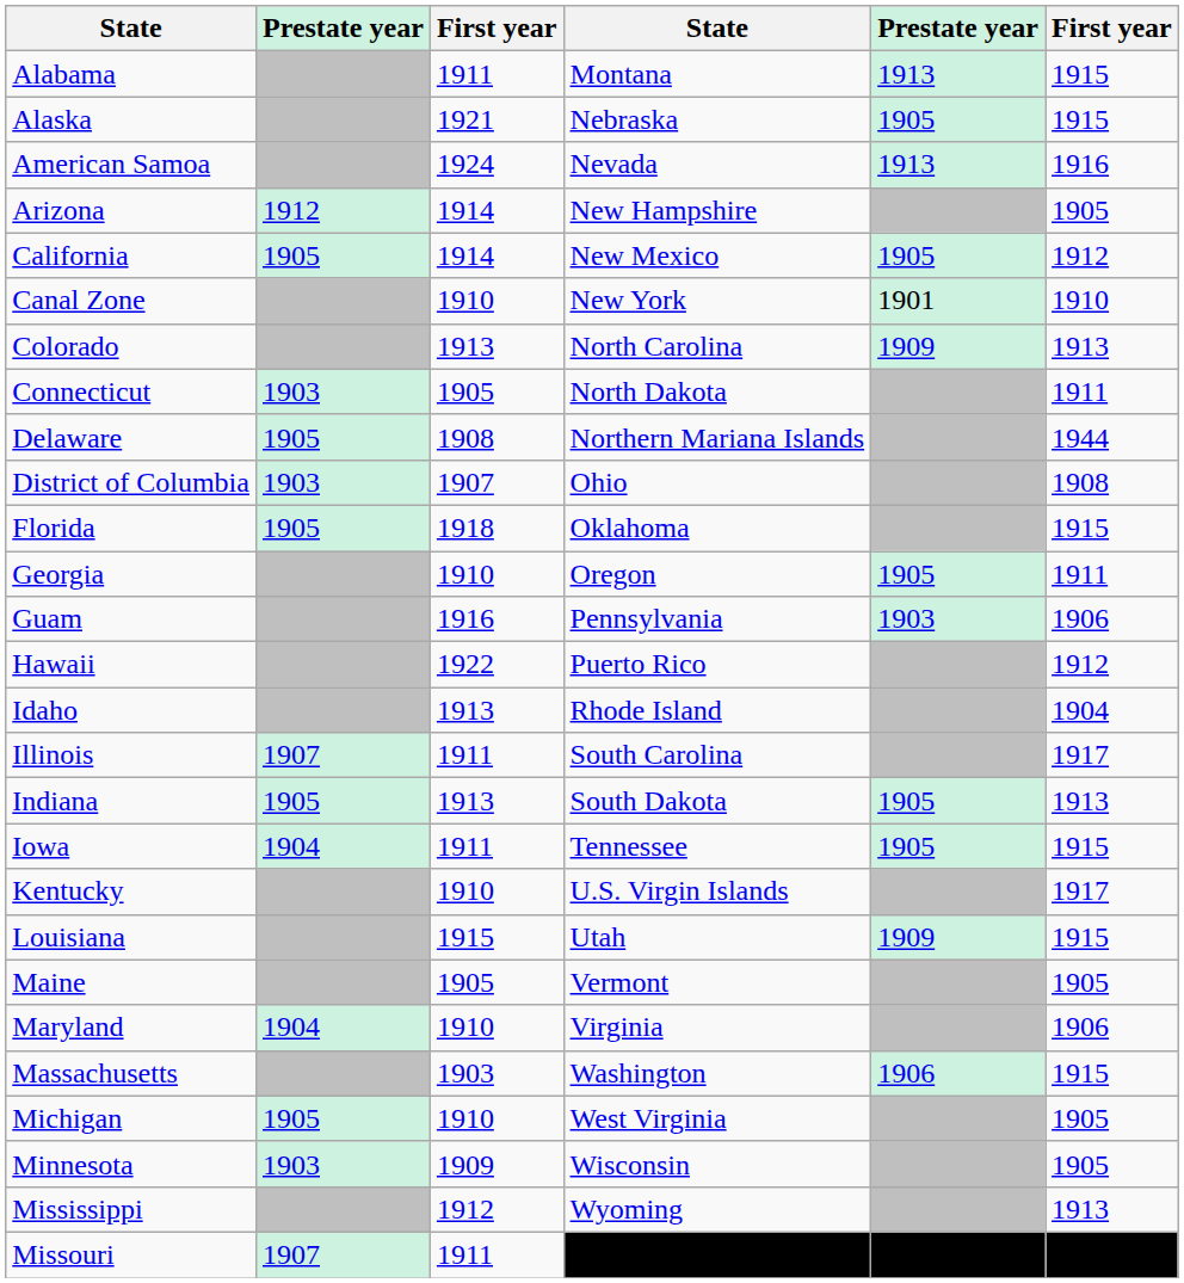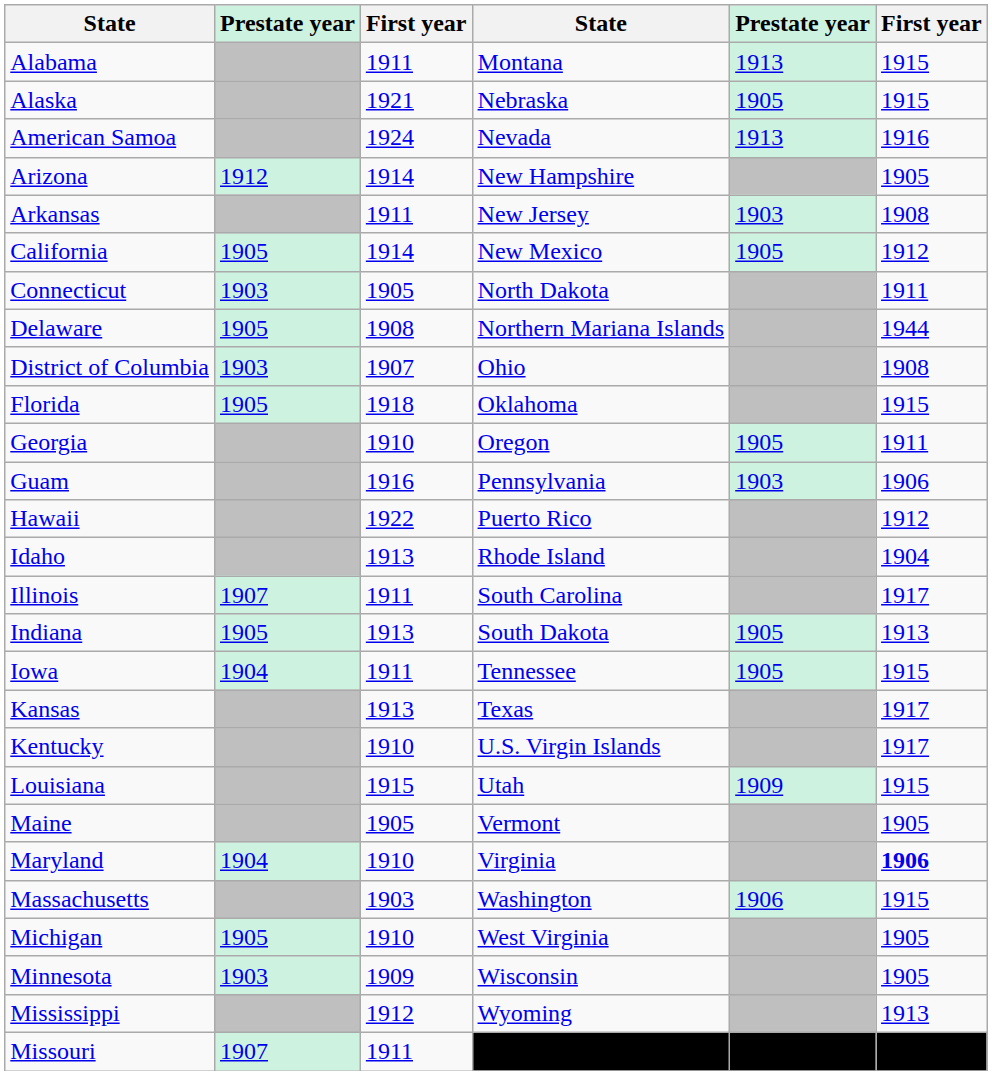 <table class="wikitable">
 <tr>
 <th>State</th>
 <th style="background:#CEF2E0";>Prestate year</th>
 <th>First year</th>
 <th>State</th>
 <th style="background:#CEF2E0";>Prestate year</th>
 <th>First year</th>
 </tr>
 <tr>
 <td><a href='#'>Alabama</a></td>
 <td style="background:#BFBFBF";></td>
 <td><a href='#'>1911</a></td>
 <td><a href='#'>Montana</a></td>
 <td style="background:#CEF2E0";><a href='#'>1913</a></td>
 <td><a href='#'>1915</a></td>
 </tr>
 <tr>
 <td><a href='#'>Alaska</a></td>
 <td style="background:#BFBFBF";></td>
 <td><a href='#'>1921</a></td>
 <td><a href='#'>Nebraska</a></td>
 <td style="background:#CEF2E0";><a href='#'>1905</a></td>
 <td><a href='#'>1915</a></td>
 </tr>
 <tr>
 <td><a href='#'>American Samoa</a></td>
 <td style="background:#BFBFBF";></td>
 <td><a href='#'>1924</a></td>
 <td><a href='#'>Nevada</a></td>
 <td style="background:#CEF2E0";><a href='#'>1913</a></td>
 <td><a href='#'>1916</a></td>
 </tr>
 <tr>
 <td><a href='#'>Arizona</a></td>
 <td style="background:#CEF2E0";><a href='#'>1912</a></td>
 <td><a href='#'>1914</a></td>
 <td><a href='#'>New Hampshire</a></td>
 <td style="background:#BFBFBF";></td>
 <td><a href='#'>1905</a></td>
 </tr>
 <tr>
+<td><a href='#'>Arkansas</a></td>
+<td style="background:#BFBFBF";></td>
+<td><a href='#'>1911</a></td>
+<td><a href='#'>New Jersey</a></td>
+<td style="background:#CEF2E0";><a href='#'>1903</a></td>
+<td><a href='#'>1908</a></td>
+</tr>
+<tr>
 <td><a href='#'>California</a></td>
 <td style="background:#CEF2E0";><a href='#'>1905</a></td>
 <td><a href='#'>1914</a></td>
 <td><a href='#'>New Mexico</a></td>
 <td style="background:#CEF2E0";><a href='#'>1905</a></td>
 <td><a href='#'>1912</a></td>
-</tr>
-<tr>
-<td><a href='#'>Canal Zone</a></td>
-<td style="background:#BFBFBF";></td>
-<td><a href='#'>1910</a></td>
-<td><a href='#'>New York</a></td>
-<td style="background:#CEF2E0";>1901</td>
-<td><a href='#'>1910</a></td>
-</tr>
-<tr>
-<td><a href='#'>Colorado</a></td>
-<td style="background:#BFBFBF";></td>
-<td><a href='#'>1913</a></td>
-<td><a href='#'>North Carolina</a></td>
-<td style="background:#CEF2E0";><a href='#'>1909</a></td>
-<td><a href='#'>1913</a></td>
 </tr>
 <tr>
 <td><a href='#'>Connecticut</a></td>
 <td style="background:#CEF2E0";><a href='#'>1903</a></td>
 <td><a href='#'>1905</a></td>
 <td><a href='#'>North Dakota</a></td>
 <td style="background:#BFBFBF";></td>
 <td><a href='#'>1911</a></td>
 </tr>
 <tr>
 <td><a href='#'>Delaware</a></td>
 <td style="background:#CEF2E0";><a href='#'>1905</a></td>
 <td><a href='#'>1908</a></td>
 <td><a href='#'>Northern Mariana Islands</a></td>
 <td style="background:#BFBFBF";></td>
 <td><a href='#'>1944</a></td>
 </tr>
 <tr>
 <td><a href='#'>District of Columbia</a></td>
 <td style="background:#CEF2E0";><a href='#'>1903</a></td>
 <td><a href='#'>1907</a></td>
 <td><a href='#'>Ohio</a></td>
 <td style="background:#BFBFBF";></td>
 <td><a href='#'>1908</a></td>
 </tr>
 <tr>
 <td><a href='#'>Florida</a></td>
 <td style="background:#CEF2E0";><a href='#'>1905</a></td>
 <td><a href='#'>1918</a></td>
 <td><a href='#'>Oklahoma</a></td>
 <td style="background:#BFBFBF";></td>
 <td><a href='#'>1915</a></td>
 </tr>
 <tr>
 <td><a href='#'>Georgia</a></td>
 <td style="background:#BFBFBF";></td>
 <td><a href='#'>1910</a></td>
 <td><a href='#'>Oregon</a></td>
 <td style="background:#CEF2E0";><a href='#'>1905</a></td>
 <td><a href='#'>1911</a></td>
 </tr>
 <tr>
 <td><a href='#'>Guam</a></td>
 <td style="background:#BFBFBF";></td>
 <td><a href='#'>1916</a></td>
 <td><a href='#'>Pennsylvania</a></td>
 <td style="background:#CEF2E0";><a href='#'>1903</a></td>
 <td><a href='#'>1906</a></td>
 </tr>
 <tr>
 <td><a href='#'>Hawaii</a></td>
 <td style="background:#BFBFBF";></td>
 <td><a href='#'>1922</a></td>
 <td><a href='#'>Puerto Rico</a></td>
 <td style="background:#BFBFBF";></td>
 <td><a href='#'>1912</a></td>
 </tr>
 <tr>
 <td><a href='#'>Idaho</a></td>
 <td style="background:#BFBFBF";></td>
 <td><a href='#'>1913</a></td>
 <td><a href='#'>Rhode Island</a></td>
 <td style="background:#BFBFBF";></td>
 <td><a href='#'>1904</a></td>
 </tr>
 <tr>
 <td><a href='#'>Illinois</a></td>
 <td style="background:#CEF2E0";><a href='#'>1907</a></td>
 <td><a href='#'>1911</a></td>
 <td><a href='#'>South Carolina</a></td>
 <td style="background:#BFBFBF";></td>
 <td><a href='#'>1917</a></td>
 </tr>
 <tr>
 <td><a href='#'>Indiana</a></td>
 <td style="background:#CEF2E0";><a href='#'>1905</a></td>
 <td><a href='#'>1913</a></td>
 <td><a href='#'>South Dakota</a></td>
 <td style="background:#CEF2E0";><a href='#'>1905</a></td>
 <td><a href='#'>1913</a></td>
 </tr>
 <tr>
 <td><a href='#'>Iowa</a></td>
 <td style="background:#CEF2E0";><a href='#'>1904</a></td>
 <td><a href='#'>1911</a></td>
 <td><a href='#'>Tennessee</a></td>
 <td style="background:#CEF2E0";><a href='#'>1905</a></td>
 <td><a href='#'>1915</a></td>
 </tr>
 <tr>
+<td><a href='#'>Kansas</a></td>
+<td style="background:#BFBFBF";></td>
+<td><a href='#'>1913</a></td>
+<td><a href='#'>Texas</a></td>
+<td style="background:#BFBFBF";></td>
+<td><a href='#'>1917</a></td>
+</tr>
+<tr>
 <td><a href='#'>Kentucky</a></td>
 <td style="background:#BFBFBF";></td>
 <td><a href='#'>1910</a></td>
 <td><a href='#'>U.S. Virgin Islands</a></td>
 <td style="background:#BFBFBF";></td>
 <td><a href='#'>1917</a></td>
 </tr>
 <tr>
 <td><a href='#'>Louisiana</a></td>
 <td style="background:#BFBFBF";></td>
 <td><a href='#'>1915</a></td>
 <td><a href='#'>Utah</a></td>
 <td style="background:#CEF2E0";><a href='#'>1909</a></td>
 <td><a href='#'>1915</a></td>
 </tr>
 <tr>
 <td><a href='#'>Maine</a></td>
 <td style="background:#BFBFBF";></td>
 <td><a href='#'>1905</a></td>
 <td><a href='#'>Vermont</a></td>
 <td style="background:#BFBFBF";></td>
 <td><a href='#'>1905</a></td>
 </tr>
 <tr>
 <td><a href='#'>Maryland</a></td>
 <td style="background:#CEF2E0";><a href='#'>1904</a></td>
 <td><a href='#'>1910</a></td>
 <td><a href='#'>Virginia</a></td>
 <td style="background:#BFBFBF";></td>
-<td><a href='#'>1906</a></td>
+<td><strong><a href='#'>1906</a></strong></td>
 </tr>
 <tr>
 <td><a href='#'>Massachusetts</a></td>
 <td style="background:#BFBFBF";></td>
 <td><a href='#'>1903</a></td>
 <td><a href='#'>Washington</a></td>
 <td style="background:#CEF2E0";><a href='#'>1906</a></td>
 <td><a href='#'>1915</a></td>
 </tr>
 <tr>
 <td><a href='#'>Michigan</a></td>
 <td style="background:#CEF2E0";><a href='#'>1905</a></td>
 <td><a href='#'>1910</a></td>
 <td><a href='#'>West Virginia</a></td>
 <td style="background:#BFBFBF";></td>
 <td><a href='#'>1905</a></td>
 </tr>
 <tr>
 <td><a href='#'>Minnesota</a></td>
 <td style="background:#CEF2E0";><a href='#'>1903</a></td>
 <td><a href='#'>1909</a></td>
 <td><a href='#'>Wisconsin</a></td>
 <td style="background:#BFBFBF";></td>
 <td><a href='#'>1905</a></td>
 </tr>
 <tr>
 <td><a href='#'>Mississippi</a></td>
 <td style="background:#BFBFBF";></td>
 <td><a href='#'>1912</a></td>
 <td><a href='#'>Wyoming</a></td>
 <td style="background:#BFBFBF";></td>
 <td><a href='#'>1913</a></td>
 </tr>
 <tr>
 <td><a href='#'>Missouri</a></td>
 <td style="background:#CEF2E0";><a href='#'>1907</a></td>
 <td><a href='#'>1911</a></td>
 <td style="background:#000000";></td>
 <td style="background:#000000";></td>
 <td style="background:#000000";></td>
 </tr>
 </table>
